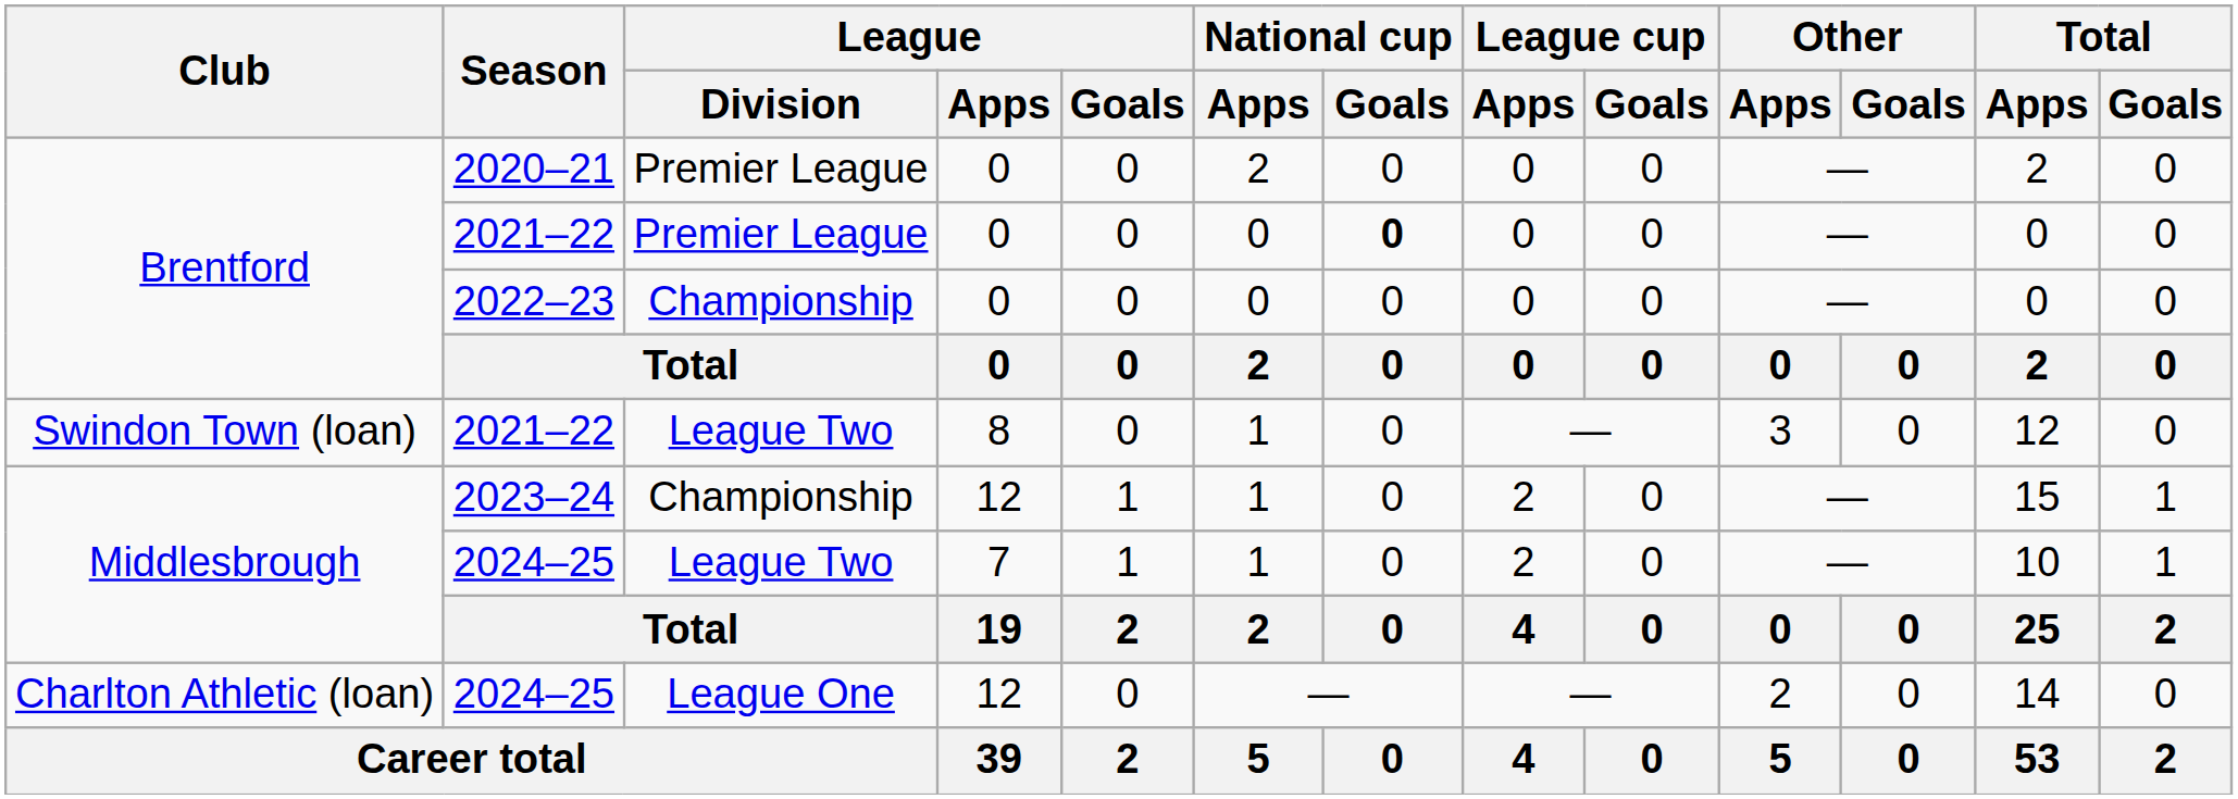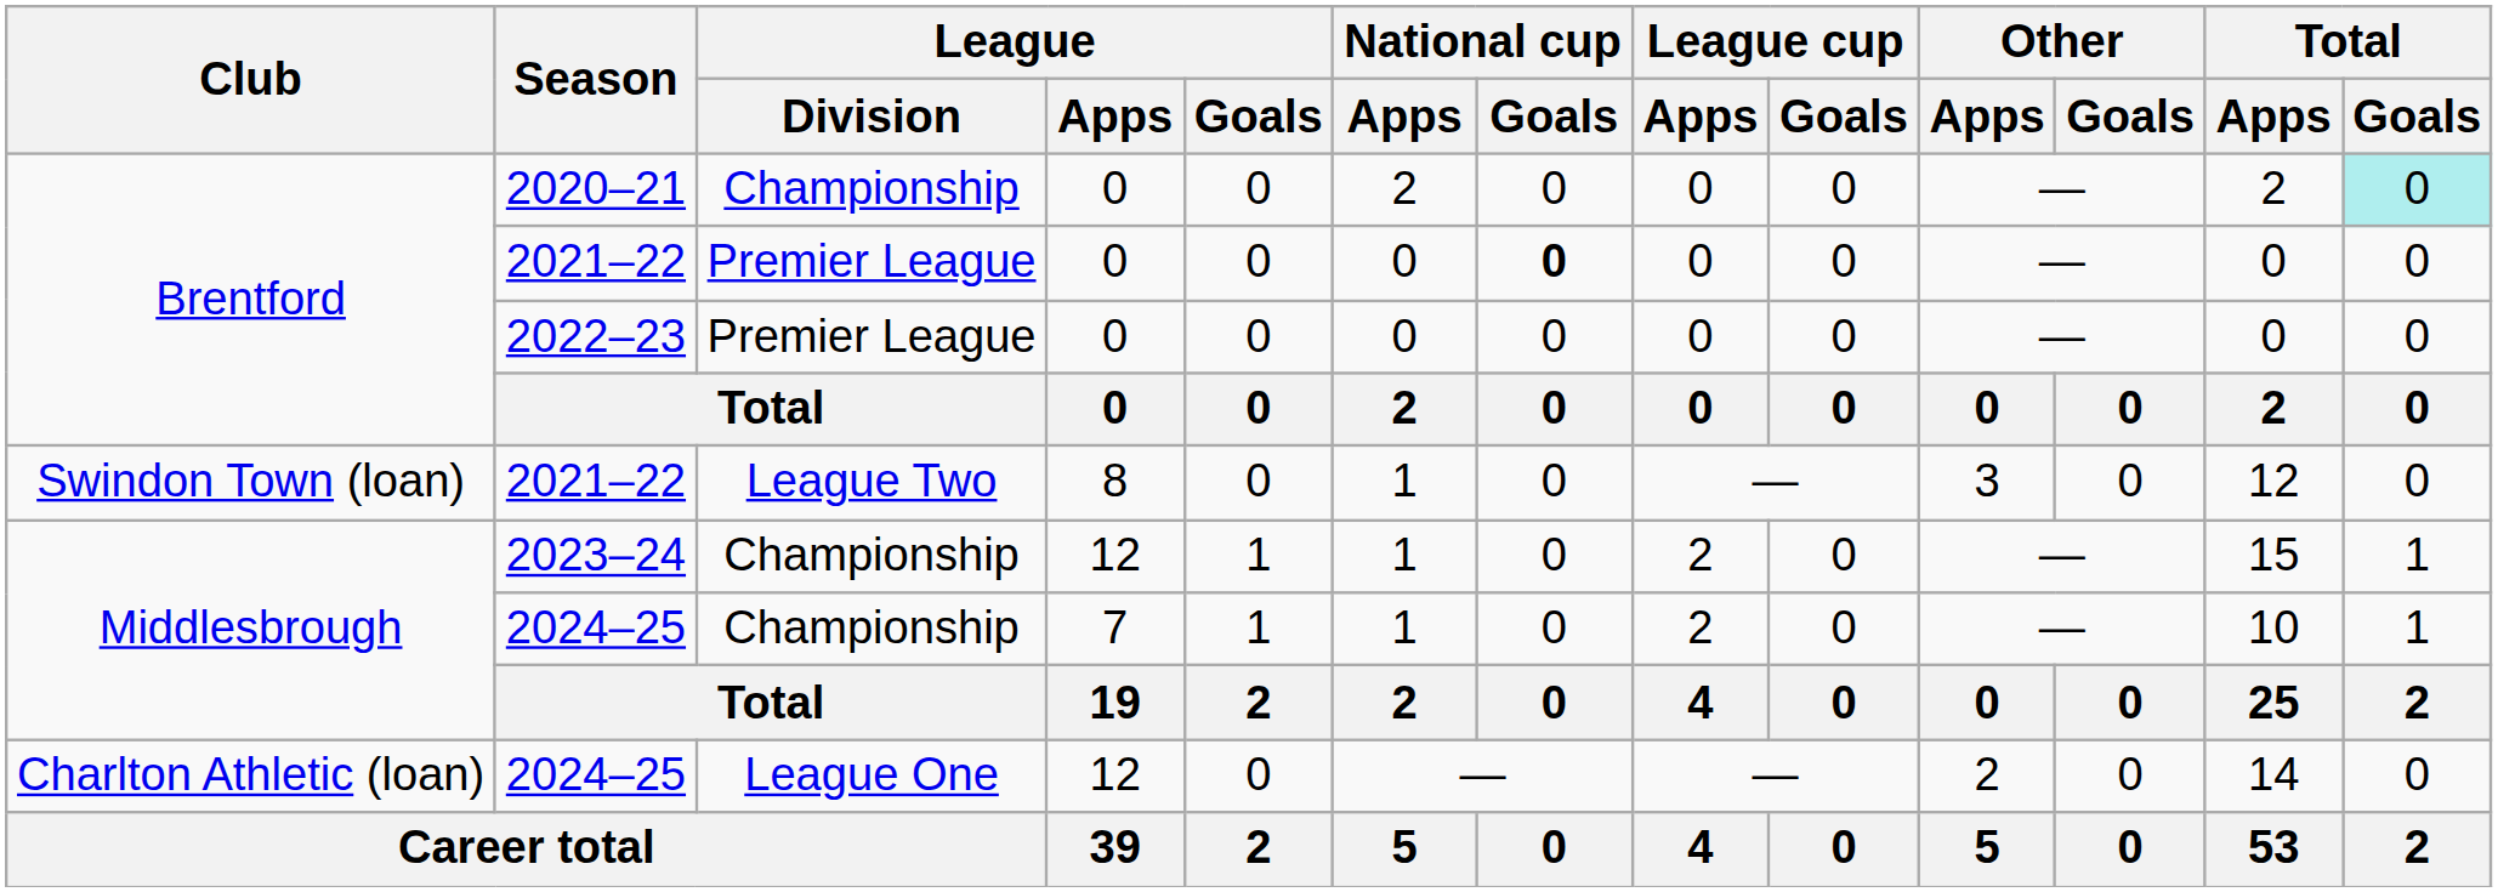 <table class="wikitable" style="text-align: center;">
 <tr>
 <th rowspan="2">Club</th>
 <th rowspan="2">Season</th>
 <th colspan="3">League</th>
 <th colspan="2">National cup</th>
 <th colspan="2">League cup</th>
 <th colspan="2">Other</th>
 <th colspan="2">Total</th>
 </tr>
 <tr>
 <th>Division</th>
 <th>Apps</th>
 <th>Goals</th>
 <th>Apps</th>
 <th>Goals</th>
 <th>Apps</th>
 <th>Goals</th>
 <th>Apps</th>
 <th>Goals</th>
 <th>Apps</th>
 <th>Goals</th>
 </tr>
 <tr>
 <td rowspan="4"><a href='#'>Brentford</a></td>
 <td><a href='#'>2020–21</a></td>
-<td>Premier League</td>
+<td><a href='#'>Championship</a></td>
 <td>0</td>
 <td>0</td>
 <td>2</td>
 <td>0</td>
 <td>0</td>
 <td>0</td>
 <td colspan="2">―</td>
 <td>2</td>
-<td>0</td>
+<td style="background: paleturquoise;">0</td>
 </tr>
 <tr>
 <td><a href='#'>2021–22</a></td>
 <td><a href='#'>Premier League</a></td>
 <td>0</td>
 <td>0</td>
 <td>0</td>
 <td><strong>0</strong></td>
 <td>0</td>
 <td>0</td>
 <td colspan="2">―</td>
 <td>0</td>
 <td>0</td>
 </tr>
 <tr>
 <td><a href='#'>2022–23</a></td>
-<td><a href='#'>Championship</a></td>
+<td>Premier League</td>
 <td>0</td>
 <td>0</td>
 <td>0</td>
 <td>0</td>
 <td>0</td>
 <td>0</td>
 <td colspan="2">―</td>
 <td>0</td>
 <td>0</td>
 </tr>
 <tr>
 <th colspan="2">Total</th>
 <th>0</th>
 <th>0</th>
 <th>2</th>
 <th>0</th>
 <th>0</th>
 <th>0</th>
 <th>0</th>
 <th>0</th>
 <th>2</th>
 <th>0</th>
 </tr>
 <tr>
 <td><a href='#'>Swindon Town</a> (loan)</td>
 <td><a href='#'>2021–22</a></td>
 <td><a href='#'>League Two</a></td>
 <td>8</td>
 <td>0</td>
 <td>1</td>
 <td>0</td>
 <td colspan="2">―</td>
 <td>3</td>
 <td>0</td>
 <td>12</td>
 <td>0</td>
 </tr>
 <tr>
 <td rowspan="3"><a href='#'>Middlesbrough</a></td>
 <td><a href='#'>2023–24</a></td>
 <td>Championship</td>
 <td>12</td>
 <td>1</td>
 <td>1</td>
 <td>0</td>
 <td>2</td>
 <td>0</td>
 <td colspan="2">―</td>
 <td>15</td>
 <td>1</td>
 </tr>
 <tr>
 <td><a href='#'>2024–25</a></td>
-<td><a href='#'>League Two</a></td>
+<td>Championship</td>
 <td>7</td>
 <td>1</td>
 <td>1</td>
 <td>0</td>
 <td>2</td>
 <td>0</td>
 <td colspan="2">―</td>
 <td>10</td>
 <td>1</td>
 </tr>
 <tr>
 <th colspan="2">Total</th>
 <th>19</th>
 <th>2</th>
 <th>2</th>
 <th>0</th>
 <th>4</th>
 <th>0</th>
 <th>0</th>
 <th>0</th>
 <th>25</th>
 <th>2</th>
 </tr>
 <tr>
 <td><a href='#'>Charlton Athletic</a> (loan)</td>
 <td><a href='#'>2024–25</a></td>
 <td><a href='#'>League One</a></td>
 <td>12</td>
 <td>0</td>
 <td colspan="2">―</td>
 <td colspan="2">―</td>
 <td>2</td>
 <td>0</td>
 <td>14</td>
 <td>0</td>
 </tr>
 <tr>
 <th colspan="3">Career total</th>
 <th>39</th>
 <th>2</th>
 <th>5</th>
 <th>0</th>
 <th>4</th>
 <th>0</th>
 <th>5</th>
 <th>0</th>
 <th>53</th>
 <th>2</th>
 </tr>
 </table>
